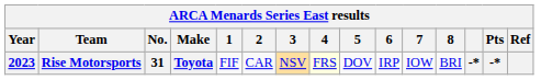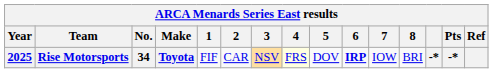 <table class="wikitable" style="text-align:center; font-size:75%">
 <tr>
 <th colspan=21><a href='#'>ARCA Menards Series East</a> results</th>
 </tr>
 <tr>
 <th>Year</th>
 <th>Team</th>
 <th>No.</th>
 <th>Make</th>
 <th>1</th>
 <th>2</th>
 <th>3</th>
 <th>4</th>
 <th>5</th>
 <th>6</th>
 <th>7</th>
 <th>8</th>
 <th></th>
 <th>Pts</th>
 <th>Ref</th>
 </tr>
 <tr>
-<th><a href='#'>2023</a></th>
+<th><a href='#'>2025</a></th>
 <th><a href='#'>Rise Motorsports</a></th>
-<th>31</th>
+<th>34</th>
 <th><a href='#'>Toyota</a></th>
 <td><a href='#'>FIF</a></td>
 <td><a href='#'>CAR</a></td>
 <td style="background:#FFDF9F;"><a href='#'>NSV</a><br></td>
 <td style="background: lightyellow;"><a href='#'>FRS</a></td>
 <td><a href='#'>DOV</a></td>
-<td><a href='#'>IRP</a></td>
+<td><strong><a href='#'>IRP</a></strong></td>
 <td><a href='#'>IOW</a></td>
 <td><a href='#'>BRI</a></td>
 <th>-*</th>
 <th>-*</th>
 <th></th>
 </tr>
 </table>
